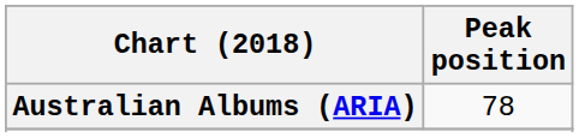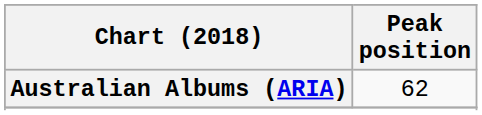 <table class="wikitable sortable plainrowheaders" style="text-align:center">
 <tr>
 <th scope="col">Chart (2018)</th>
 <th scope="col">Peak<br> position</th>
 </tr>
 <tr>
 <th scope="row">Australian Albums (<a href='#'>ARIA</a>)</th>
-<td>78</td>
+<td>62</td>
 </tr>
 <tr>
 </tr>
 <tr>
 </tr>
 <tr>
 </tr>
 <tr>
 </tr>
 <tr>
 </tr>
 <tr>
 </tr>
 <tr>
 </tr>
 <tr>
 </tr>
 </table>
